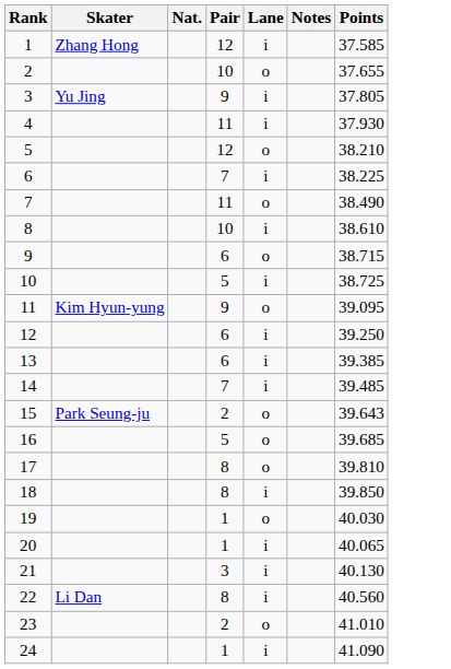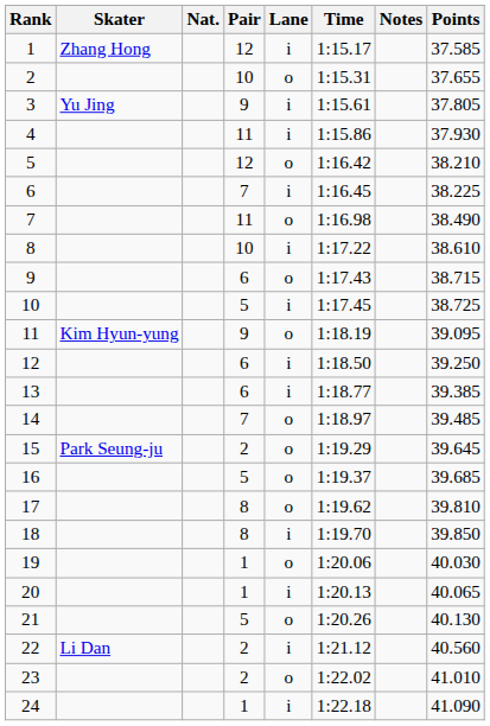 <table class="wikitable sortable" border="1" style="text-align:center">
 <tr>
 <th>Rank</th>
 <th>Skater</th>
 <th>Nat.</th>
 <th>Pair</th>
 <th>Lane</th>
+<th>Time</th>
 <th>Notes</th>
 <th>Points</th>
 </tr>
 <tr>
 <td>1</td>
 <td align=left><a href='#'>Zhang Hong</a></td>
 <td></td>
 <td>12</td>
 <td>i</td>
+<td>1:15.17</td>
 <td></td>
 <td>37.585</td>
 </tr>
 <tr>
 <td>2</td>
 <td align=left></td>
 <td></td>
 <td>10</td>
 <td>o</td>
+<td>1:15.31</td>
 <td></td>
 <td>37.655</td>
 </tr>
 <tr>
 <td>3</td>
 <td align=left><a href='#'>Yu Jing</a></td>
 <td></td>
 <td>9</td>
 <td>i</td>
+<td>1:15.61</td>
 <td></td>
 <td>37.805</td>
 </tr>
 <tr>
 <td>4</td>
 <td align=left></td>
 <td></td>
 <td>11</td>
 <td>i</td>
+<td>1:15.86</td>
 <td></td>
 <td>37.930</td>
 </tr>
 <tr>
 <td>5</td>
 <td align=left></td>
 <td></td>
 <td>12</td>
 <td>o</td>
+<td>1:16.42</td>
 <td></td>
 <td>38.210</td>
 </tr>
 <tr>
 <td>6</td>
 <td align=left></td>
 <td></td>
 <td>7</td>
 <td>i</td>
+<td>1:16.45</td>
 <td></td>
 <td>38.225</td>
 </tr>
 <tr>
 <td>7</td>
 <td align=left></td>
 <td></td>
 <td>11</td>
 <td>o</td>
+<td>1:16.98</td>
 <td></td>
 <td>38.490</td>
 </tr>
 <tr>
 <td>8</td>
 <td align=left></td>
 <td></td>
 <td>10</td>
 <td>i</td>
+<td>1:17.22</td>
 <td></td>
 <td>38.610</td>
 </tr>
 <tr>
 <td>9</td>
 <td align=left></td>
 <td></td>
 <td>6</td>
 <td>o</td>
+<td>1:17.43</td>
 <td></td>
 <td>38.715</td>
 </tr>
 <tr>
 <td>10</td>
 <td align=left></td>
 <td></td>
 <td>5</td>
 <td>i</td>
+<td>1:17.45</td>
 <td></td>
 <td>38.725</td>
 </tr>
 <tr>
 <td>11</td>
 <td align=left><a href='#'>Kim Hyun-yung</a></td>
 <td></td>
 <td>9</td>
 <td>o</td>
+<td>1:18.19</td>
 <td></td>
 <td>39.095</td>
 </tr>
 <tr>
 <td>12</td>
 <td align=left></td>
 <td></td>
 <td>6</td>
 <td>i</td>
+<td>1:18.50</td>
 <td></td>
 <td>39.250</td>
 </tr>
 <tr>
 <td>13</td>
 <td align=left></td>
 <td></td>
 <td>6</td>
 <td>i</td>
+<td>1:18.77</td>
 <td></td>
 <td>39.385</td>
 </tr>
 <tr>
 <td>14</td>
 <td align=left></td>
 <td></td>
 <td>7</td>
-<td>i</td>
+<td>o</td>
+<td>1:18.97</td>
 <td></td>
 <td>39.485</td>
 </tr>
 <tr>
 <td>15</td>
 <td align=left><a href='#'>Park Seung-ju</a></td>
 <td></td>
 <td>2</td>
 <td>o</td>
+<td>1:19.29</td>
 <td></td>
-<td>39.643</td>
+<td>39.645</td>
 </tr>
 <tr>
 <td>16</td>
 <td align=left></td>
 <td></td>
 <td>5</td>
 <td>o</td>
+<td>1:19.37</td>
 <td></td>
 <td>39.685</td>
 </tr>
 <tr>
 <td>17</td>
 <td align=left></td>
 <td></td>
 <td>8</td>
 <td>o</td>
+<td>1:19.62</td>
 <td></td>
 <td>39.810</td>
 </tr>
 <tr>
 <td>18</td>
 <td align=left></td>
 <td></td>
 <td>8</td>
 <td>i</td>
+<td>1:19.70</td>
 <td></td>
 <td>39.850</td>
 </tr>
 <tr>
 <td>19</td>
 <td align=left></td>
 <td></td>
 <td>1</td>
 <td>o</td>
+<td>1:20.06</td>
 <td></td>
 <td>40.030</td>
 </tr>
 <tr>
 <td>20</td>
 <td align=left></td>
 <td></td>
 <td>1</td>
 <td>i</td>
+<td>1:20.13</td>
 <td></td>
 <td>40.065</td>
 </tr>
 <tr>
 <td>21</td>
 <td align=left></td>
 <td></td>
-<td>3</td>
-<td>i</td>
+<td>5</td>
+<td>o</td>
+<td>1:20.26</td>
 <td></td>
 <td>40.130</td>
 </tr>
 <tr>
 <td>22</td>
 <td align=left><a href='#'>Li Dan</a></td>
 <td></td>
-<td>8</td>
+<td>2</td>
 <td>i</td>
+<td>1:21.12</td>
 <td></td>
 <td>40.560</td>
 </tr>
 <tr>
 <td>23</td>
 <td align=left></td>
 <td></td>
 <td>2</td>
 <td>o</td>
+<td>1:22.02</td>
 <td></td>
 <td>41.010</td>
 </tr>
 <tr>
 <td>24</td>
 <td align=left></td>
 <td></td>
 <td>1</td>
 <td>i</td>
+<td>1:22.18</td>
 <td></td>
 <td>41.090</td>
 </tr>
 </table>
